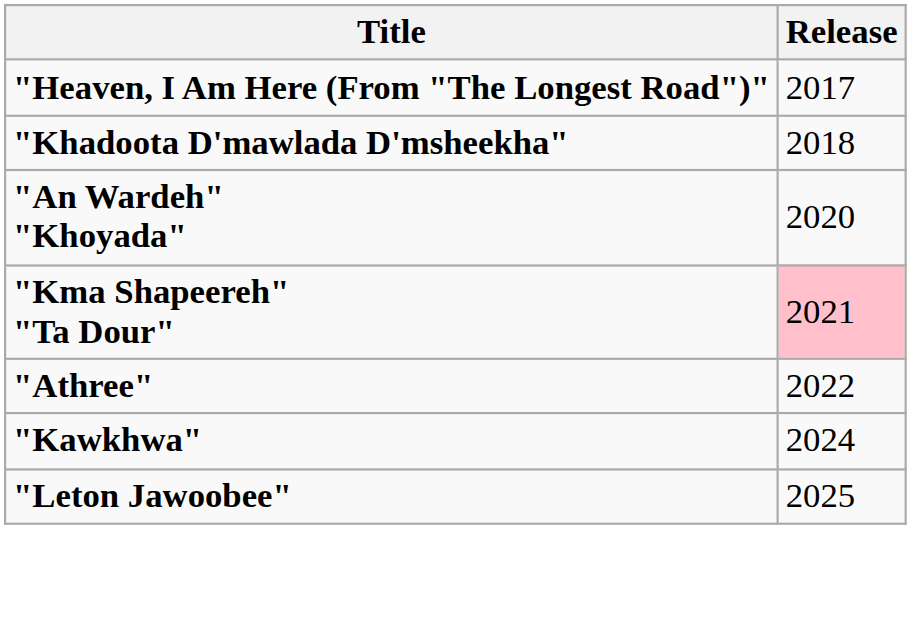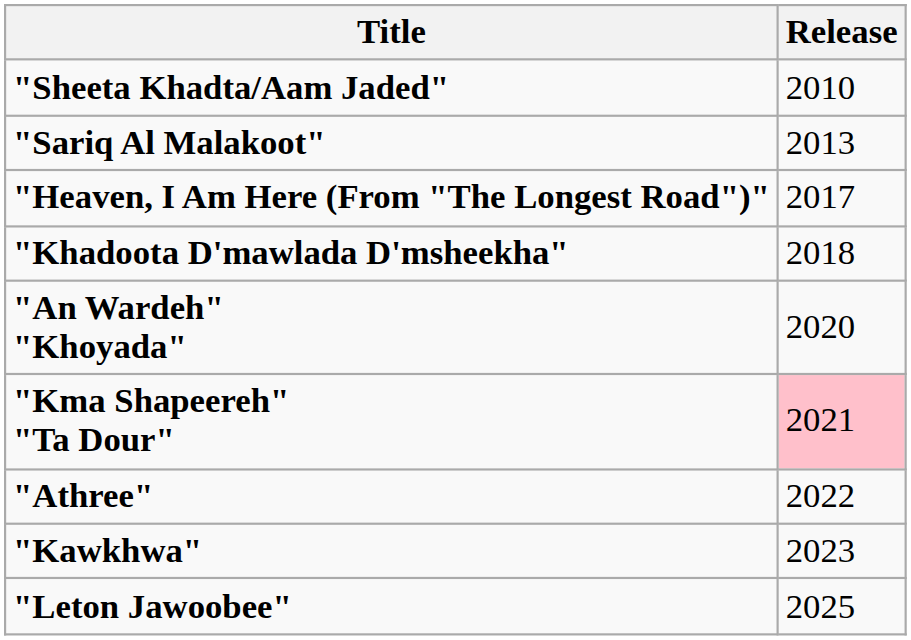 <table class="wikitable"|width=100%>
 <tr>
 <th>Title</th>
 <th>Release</th>
+</tr>
+<tr>
+<td><strong>"Sheeta Khadta/Aam Jaded"</strong><br></td>
+<td>2010 </td>
+</tr>
+<tr>
+<td><strong>"Sariq Al Malakoot"</strong><br></td>
+<td>2013</td>
 </tr>
 <tr>
 <td><strong>"Heaven, I Am Here (From "The Longest Road")"</strong></td>
 <td>2017</td>
 </tr>
 <tr>
 <td><strong>"Khadoota D'mawlada D'msheekha"</strong></td>
 <td>2018</td>
 </tr>
 <tr>
 <td><strong>"An Wardeh"</strong><br><strong>"Khoyada"</strong></td>
 <td>2020</td>
 </tr>
 <tr>
 <td><strong>"Kma Shapeereh"</strong><br><strong>"Ta Dour"</strong></td>
 <td style="background: pink;">2021 </td>
 </tr>
 <tr>
 <td><strong>"Athree"</strong></td>
 <td>2022</td>
 </tr>
 <tr>
 <td><strong>"Kawkhwa"</strong></td>
-<td>2024</td>
+<td>2023</td>
 </tr>
 <tr>
 <td><strong>"Leton Jawoobee"</strong></td>
 <td>2025</td>
 </tr>
 </table>
